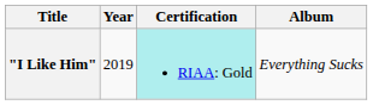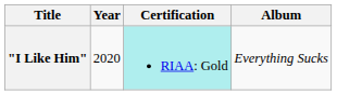 <table class="wikitable plainrowheaders" style="text-align:center;">
 <tr>
 <th>Title</th>
 <th>Year</th>
 <th>Certification</th>
 <th>Album</th>
 </tr>
 <tr>
 <th scope="row">"I Like Him"</th>
-<td>2019</td>
+<td>2020</td>
 <td style="background: paleturquoise;"><br><ul><li><a href='#'>RIAA</a>: Gold</li></ul></td>
 <td><em>Everything Sucks</em></td>
 </tr>
 </table>
